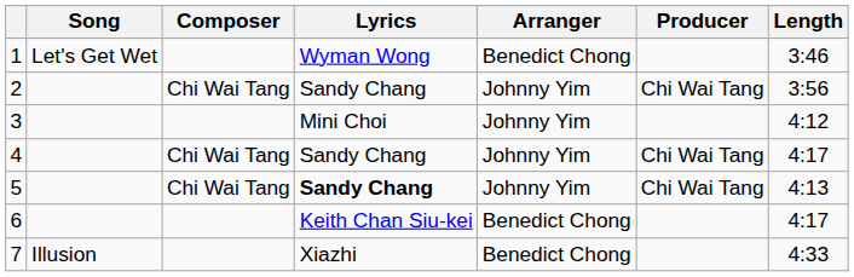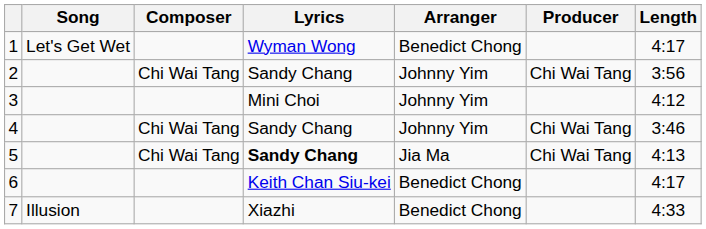 <table class="wikitable sortable">
 <tr>
 <th></th>
 <th>Song</th>
 <th>Composer</th>
 <th>Lyrics</th>
 <th>Arranger</th>
 <th>Producer</th>
 <th>Length</th>
 </tr>
 <tr>
 <td style="text-align: center;">1</td>
 <td>Let's Get Wet</td>
 <td></td>
 <td><a href='#'>Wyman Wong</a></td>
 <td>Benedict Chong</td>
 <td></td>
-<td style="text-align: center;">3:46</td>
+<td style="text-align: center;">4:17</td>
 </tr>
 <tr>
 <td style="text-align: center;">2</td>
 <td></td>
 <td>Chi Wai Tang</td>
 <td>Sandy Chang</td>
 <td>Johnny Yim</td>
 <td>Chi Wai Tang</td>
 <td style="text-align: center;">3:56</td>
 </tr>
 <tr>
 <td style="text-align: center;">3</td>
 <td></td>
 <td></td>
 <td>Mini Choi</td>
 <td>Johnny Yim</td>
 <td></td>
 <td style="text-align: center;">4:12</td>
 </tr>
 <tr>
 <td style="text-align: center;">4</td>
 <td></td>
 <td>Chi Wai Tang</td>
 <td>Sandy Chang</td>
 <td>Johnny Yim</td>
 <td>Chi Wai Tang</td>
-<td style="text-align: center;">4:17</td>
+<td style="text-align: center;">3:46</td>
 </tr>
 <tr>
 <td style="text-align: center;">5</td>
 <td></td>
 <td>Chi Wai Tang</td>
 <td><strong>Sandy Chang</strong></td>
-<td>Johnny Yim</td>
+<td>Jia Ma</td>
 <td>Chi Wai Tang</td>
 <td style="text-align: center;">4:13</td>
 </tr>
 <tr>
 <td style="text-align: center;">6</td>
 <td></td>
 <td></td>
 <td><a href='#'>Keith Chan Siu-kei</a></td>
 <td>Benedict Chong</td>
 <td></td>
 <td style="text-align: center;">4:17</td>
 </tr>
 <tr>
 <td style="text-align: center;">7</td>
 <td>Illusion</td>
 <td></td>
 <td>Xiazhi</td>
 <td>Benedict Chong</td>
 <td></td>
 <td style="text-align: center;">4:33</td>
 </tr>
 </table>
